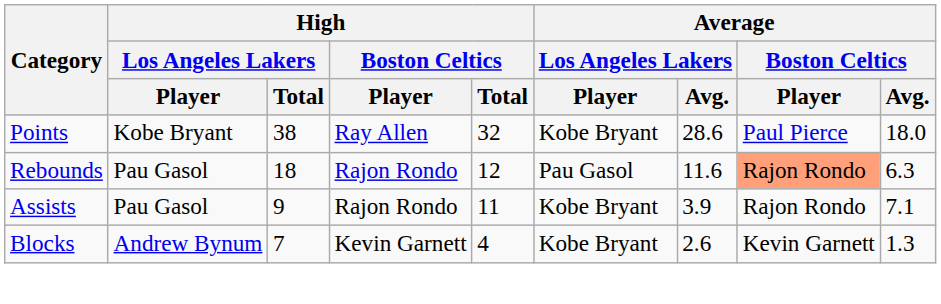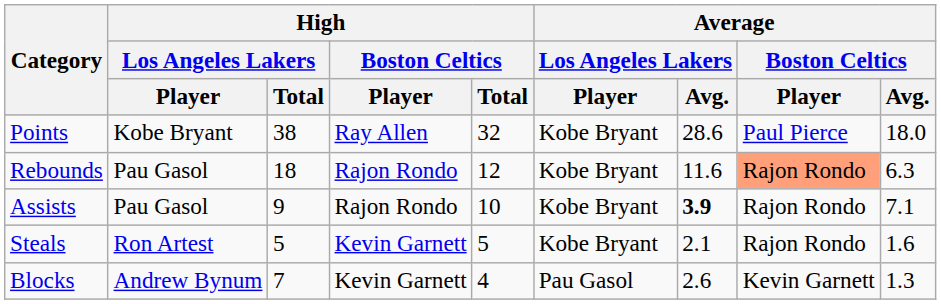 <table class=wikitable style="text-align:left;">
 <tr>
 <th rowspan=3>Category</th>
 <th colspan=4>High</th>
 <th colspan=4>Average</th>
 </tr>
 <tr>
 <th colspan=2><a href='#'>Los Angeles Lakers</a></th>
 <th colspan=2><a href='#'>Boston Celtics</a></th>
 <th colspan=2><a href='#'>Los Angeles Lakers</a></th>
 <th colspan=2><a href='#'>Boston Celtics</a></th>
 </tr>
 <tr>
 <th>Player</th>
 <th>Total</th>
 <th>Player</th>
 <th>Total</th>
 <th>Player</th>
 <th>Avg.</th>
 <th>Player</th>
 <th>Avg.</th>
 </tr>
 <tr>
 <td><a href='#'>Points</a></td>
 <td>Kobe Bryant</td>
 <td>38</td>
 <td><a href='#'>Ray Allen</a></td>
 <td>32</td>
 <td>Kobe Bryant</td>
 <td>28.6</td>
 <td><a href='#'>Paul Pierce</a></td>
 <td>18.0</td>
 </tr>
 <tr>
 <td><a href='#'>Rebounds</a></td>
 <td>Pau Gasol</td>
 <td>18</td>
 <td><a href='#'>Rajon Rondo</a></td>
 <td>12</td>
-<td>Pau Gasol</td>
+<td>Kobe Bryant</td>
 <td>11.6</td>
 <td style="background: lightsalmon;">Rajon Rondo</td>
 <td>6.3</td>
 </tr>
 <tr>
 <td><a href='#'>Assists</a></td>
 <td>Pau Gasol</td>
 <td>9</td>
 <td>Rajon Rondo</td>
-<td>11</td>
+<td>10</td>
 <td>Kobe Bryant</td>
-<td>3.9</td>
+<td><strong>3.9</strong></td>
 <td>Rajon Rondo</td>
 <td>7.1</td>
+</tr>
+<tr>
+<td><a href='#'>Steals</a></td>
+<td><a href='#'>Ron Artest</a></td>
+<td>5</td>
+<td><a href='#'>Kevin Garnett</a></td>
+<td>5</td>
+<td>Kobe Bryant</td>
+<td>2.1</td>
+<td>Rajon Rondo</td>
+<td>1.6</td>
 </tr>
 <tr>
 <td><a href='#'>Blocks</a></td>
 <td><a href='#'>Andrew Bynum</a></td>
 <td>7</td>
 <td>Kevin Garnett</td>
 <td>4</td>
-<td>Kobe Bryant</td>
+<td>Pau Gasol</td>
 <td>2.6</td>
 <td>Kevin Garnett</td>
 <td>1.3</td>
 </tr>
 </table>
